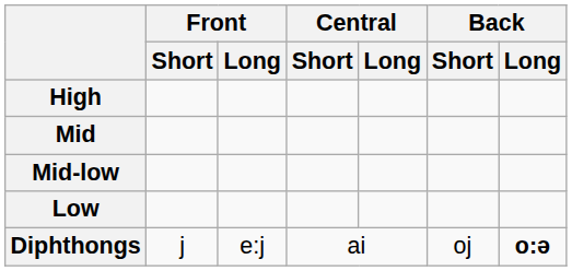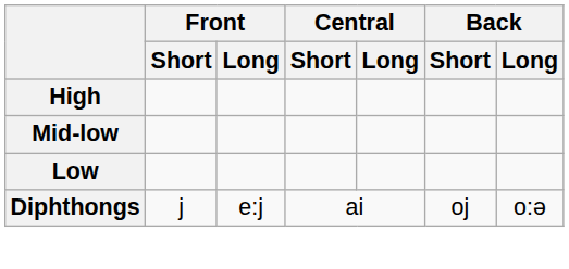 <table class="wikitable" style='text-align: center;'>
 <tr>
 <th rowspan="2"></th>
 <th colspan="2">Front</th>
 <th colspan="2">Central</th>
 <th colspan="2">Back</th>
 </tr>
 <tr>
 <th>Short</th>
 <th>Long</th>
 <th>Short</th>
 <th>Long</th>
 <th>Short</th>
 <th>Long</th>
 </tr>
 <tr>
 <th>High</th>
-<td></td>
-<td></td>
-<td></td>
-<td></td>
-<td></td>
-<td></td>
-</tr>
-<tr>
-<th>Mid</th>
 <td></td>
 <td></td>
 <td></td>
 <td></td>
 <td></td>
 <td></td>
 </tr>
 <tr>
 <th>Mid-low</th>
 <td></td>
 <td></td>
 <td></td>
 <td></td>
 <td></td>
 <td></td>
 </tr>
 <tr>
 <th>Low</th>
 <td></td>
 <td></td>
 <td></td>
 <td></td>
 <td></td>
 <td></td>
 </tr>
 <tr>
 <th>Diphthongs</th>
 <td>j</td>
 <td>e:j</td>
 <td colspan="2">ai</td>
 <td>oj</td>
-<td><strong>o:ə</strong></td>
+<td>o:ə</td>
 </tr>
 </table>
